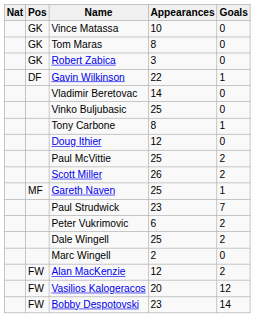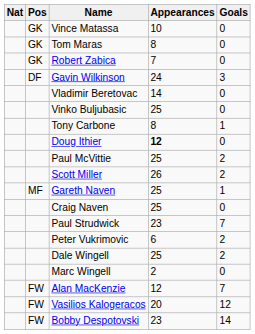 <table class="wikitable sortable" style="text-align:left">
 <tr>
 <th align="center" style="background:#f0f0f0;"><strong>Nat</strong></th>
 <th align="center" style="background:#f0f0f0;"><strong>Pos</strong></th>
 <th align="center" style="background:#f0f0f0;"><strong>Name</strong></th>
 <th align="center" style="background:#f0f0f0;"><strong>Appearances</strong></th>
 <th align="center" style="background:#f0f0f0;"><strong>Goals</strong></th>
 </tr>
 <tr>
 <td></td>
 <td>GK</td>
 <td>Vince Matassa</td>
 <td>10</td>
 <td>0</td>
 </tr>
 <tr>
 <td></td>
 <td>GK</td>
 <td>Tom Maras</td>
 <td>8</td>
 <td>0</td>
 </tr>
 <tr>
 <td></td>
 <td>GK</td>
 <td><a href='#'>Robert Zabica</a></td>
-<td>3</td>
+<td>7</td>
 <td>0</td>
 </tr>
 <tr>
 <td></td>
 <td>DF</td>
 <td><a href='#'>Gavin Wilkinson</a></td>
-<td>22</td>
-<td>1</td>
+<td>24</td>
+<td>3</td>
 </tr>
 <tr>
 <td></td>
 <td></td>
 <td>Vladimir Beretovac</td>
 <td>14</td>
 <td>0</td>
 </tr>
 <tr>
 <td></td>
 <td></td>
 <td>Vinko Buljubasic</td>
 <td>25</td>
 <td>0</td>
 </tr>
 <tr>
 <td></td>
 <td></td>
 <td>Tony Carbone</td>
 <td>8</td>
 <td>1</td>
 </tr>
 <tr>
 <td></td>
 <td></td>
 <td><a href='#'>Doug Ithier</a></td>
-<td>12</td>
+<td><strong>12</strong></td>
 <td>0</td>
 </tr>
 <tr>
 <td></td>
 <td></td>
 <td>Paul McVittie</td>
 <td>25</td>
 <td>2</td>
 </tr>
 <tr>
 <td></td>
 <td></td>
 <td><a href='#'>Scott Miller</a></td>
 <td>26</td>
 <td>2</td>
 </tr>
 <tr>
 <td></td>
 <td>MF</td>
 <td><a href='#'>Gareth Naven</a></td>
 <td>25</td>
 <td>1</td>
+</tr>
+<tr>
+<td></td>
+<td></td>
+<td>Craig Naven</td>
+<td>25</td>
+<td>0</td>
 </tr>
 <tr>
 <td></td>
 <td></td>
 <td>Paul Strudwick</td>
 <td>23</td>
 <td>7</td>
 </tr>
 <tr>
 <td></td>
 <td></td>
 <td>Peter Vukrimovic</td>
 <td>6</td>
 <td>2</td>
 </tr>
 <tr>
 <td></td>
 <td></td>
 <td>Dale Wingell</td>
 <td>25</td>
 <td>2</td>
 </tr>
 <tr>
 <td></td>
 <td></td>
 <td>Marc Wingell</td>
 <td>2</td>
 <td>0</td>
 </tr>
 <tr>
 <td></td>
 <td>FW</td>
 <td><a href='#'>Alan MacKenzie</a></td>
 <td>12</td>
-<td>2</td>
+<td>7</td>
 </tr>
 <tr>
 <td></td>
 <td>FW</td>
 <td><a href='#'>Vasilios Kalogeracos</a></td>
 <td>20</td>
 <td>12</td>
 </tr>
 <tr>
 <td></td>
 <td>FW</td>
 <td><a href='#'>Bobby Despotovski</a></td>
 <td>23</td>
 <td>14</td>
 </tr>
 </table>
